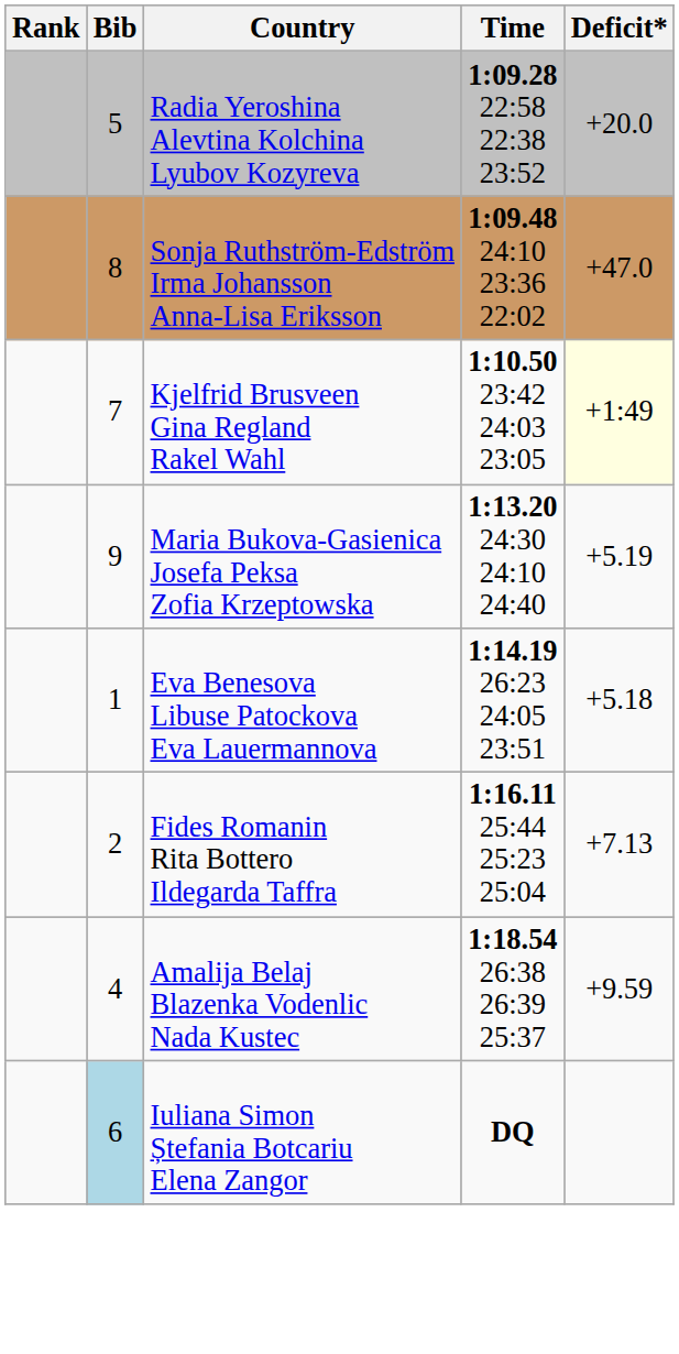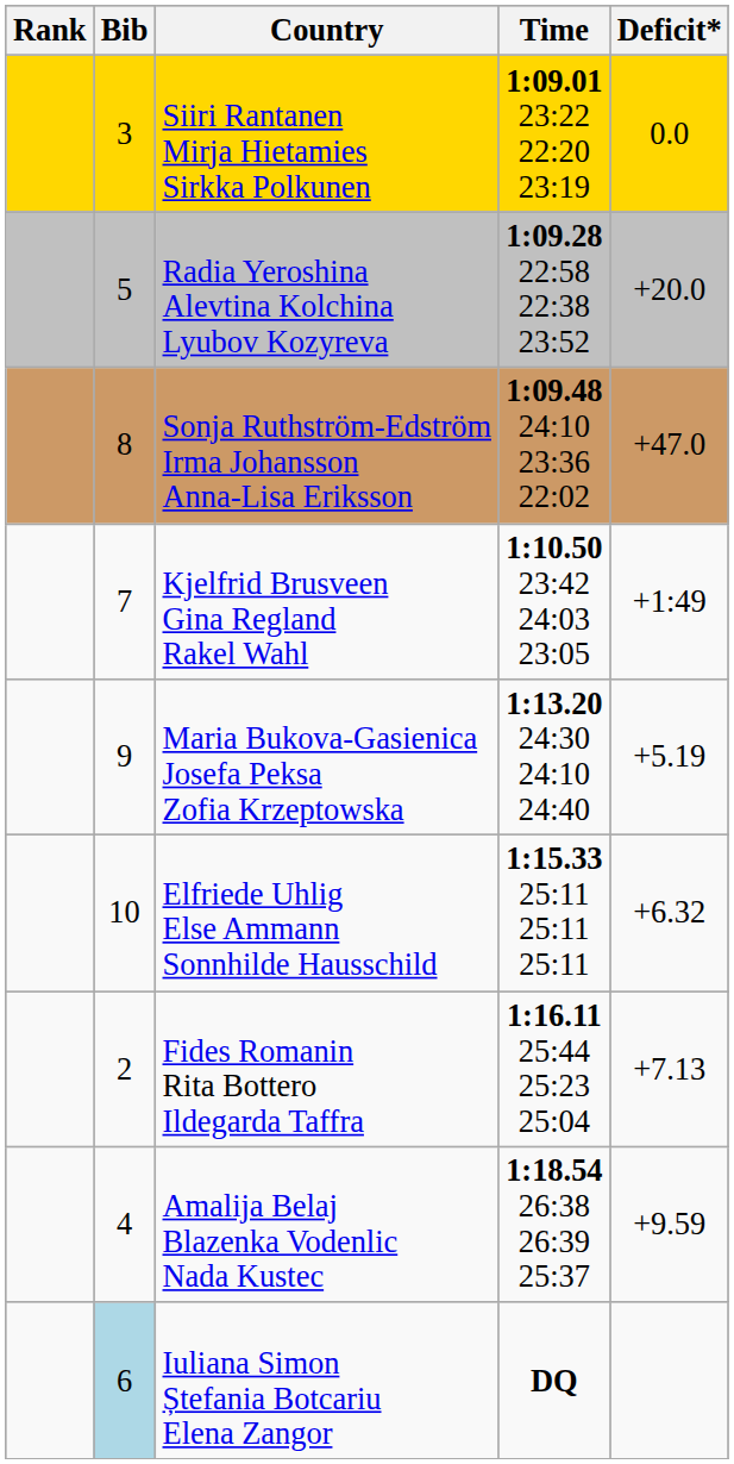 <table class="wikitable sortable" style="text-align:center">
 <tr>
 <th>Rank</th>
 <th>Bib</th>
 <th>Country</th>
 <th>Time</th>
 <th>Deficit*</th>
+</tr>
+<tr bgcolor=gold>
+<td></td>
+<td>3</td>
+<td align="left"><br><a href='#'>Siiri Rantanen</a><br> <a href='#'>Mirja Hietamies</a><br><a href='#'>Sirkka Polkunen</a></td>
+<td><strong>1:09.01</strong><br>23:22<br>22:20<br>23:19<br></td>
+<td>0.0</td>
 </tr>
 <tr bgcolor=silver>
 <td></td>
 <td>5</td>
 <td align="left"><br><a href='#'>Radia Yeroshina</a><br> <a href='#'>Alevtina Kolchina</a><br><a href='#'>Lyubov Kozyreva</a></td>
 <td><strong>1:09.28</strong><br>22:58<br>22:38<br>23:52<br></td>
 <td>+20.0</td>
 </tr>
 <tr bgcolor=cc9966>
 <td></td>
 <td>8</td>
 <td align="left"><br><a href='#'>Sonja Ruthström-Edström</a><br> <a href='#'>Irma Johansson</a><br><a href='#'>Anna-Lisa Eriksson</a></td>
 <td><strong>1:09.48</strong><br>24:10<br>23:36<br>22:02<br></td>
 <td>+47.0</td>
 </tr>
 <tr>
 <td></td>
 <td>7</td>
 <td align="left"><br><a href='#'>Kjelfrid Brusveen</a><br> <a href='#'>Gina Regland</a><br><a href='#'>Rakel Wahl</a></td>
 <td><strong>1:10.50</strong><br>23:42<br>24:03<br>23:05<br></td>
-<td style="background: lightyellow;">+1:49</td>
+<td>+1:49</td>
 </tr>
 <tr>
 <td></td>
 <td>9</td>
 <td align="left"><br><a href='#'>Maria Bukova-Gasienica</a><br> <a href='#'>Josefa Peksa</a><br><a href='#'>Zofia Krzeptowska</a></td>
 <td><strong>1:13.20</strong><br>24:30<br>24:10<br>24:40<br></td>
 <td>+5.19</td>
 </tr>
 <tr>
 <td></td>
-<td>1</td>
-<td align="left"><br><a href='#'>Eva Benesova</a><br> <a href='#'>Libuse Patockova</a><br><a href='#'>Eva Lauermannova</a></td>
-<td><strong>1:14.19</strong> <br>26:23<br>24:05<br>23:51<br></td>
-<td>+5.18</td>
+<td>10</td>
+<td align="left"><br><a href='#'>Elfriede Uhlig</a><br> <a href='#'>Else Ammann</a><br><a href='#'>Sonnhilde Hausschild</a></td>
+<td><strong>1:15.33</strong><br>25:11<br>25:11<br>25:11<br></td>
+<td>+6.32</td>
 </tr>
 <tr>
 <td></td>
 <td>2</td>
 <td align="left"><br><a href='#'>Fides Romanin</a><br> Rita Bottero<br><a href='#'>Ildegarda Taffra</a></td>
 <td><strong>1:16.11</strong><br>25:44<br>25:23<br>25:04<br></td>
 <td>+7.13</td>
 </tr>
 <tr>
 <td></td>
 <td>4</td>
 <td align="left"><br><a href='#'>Amalija Belaj</a><br> <a href='#'>Blazenka Vodenlic</a><br><a href='#'>Nada Kustec</a></td>
 <td><strong>1:18.54</strong><br>26:38<br>26:39<br>25:37<br></td>
 <td>+9.59</td>
 </tr>
 <tr>
 <td></td>
 <td style="background: lightblue;">6</td>
 <td align="left"><br><a href='#'>Iuliana Simon</a><br> <a href='#'>Ștefania Botcariu</a><br><a href='#'>Elena Zangor</a></td>
 <td><strong>DQ</strong></td>
 <td></td>
 </tr>
 </table>
